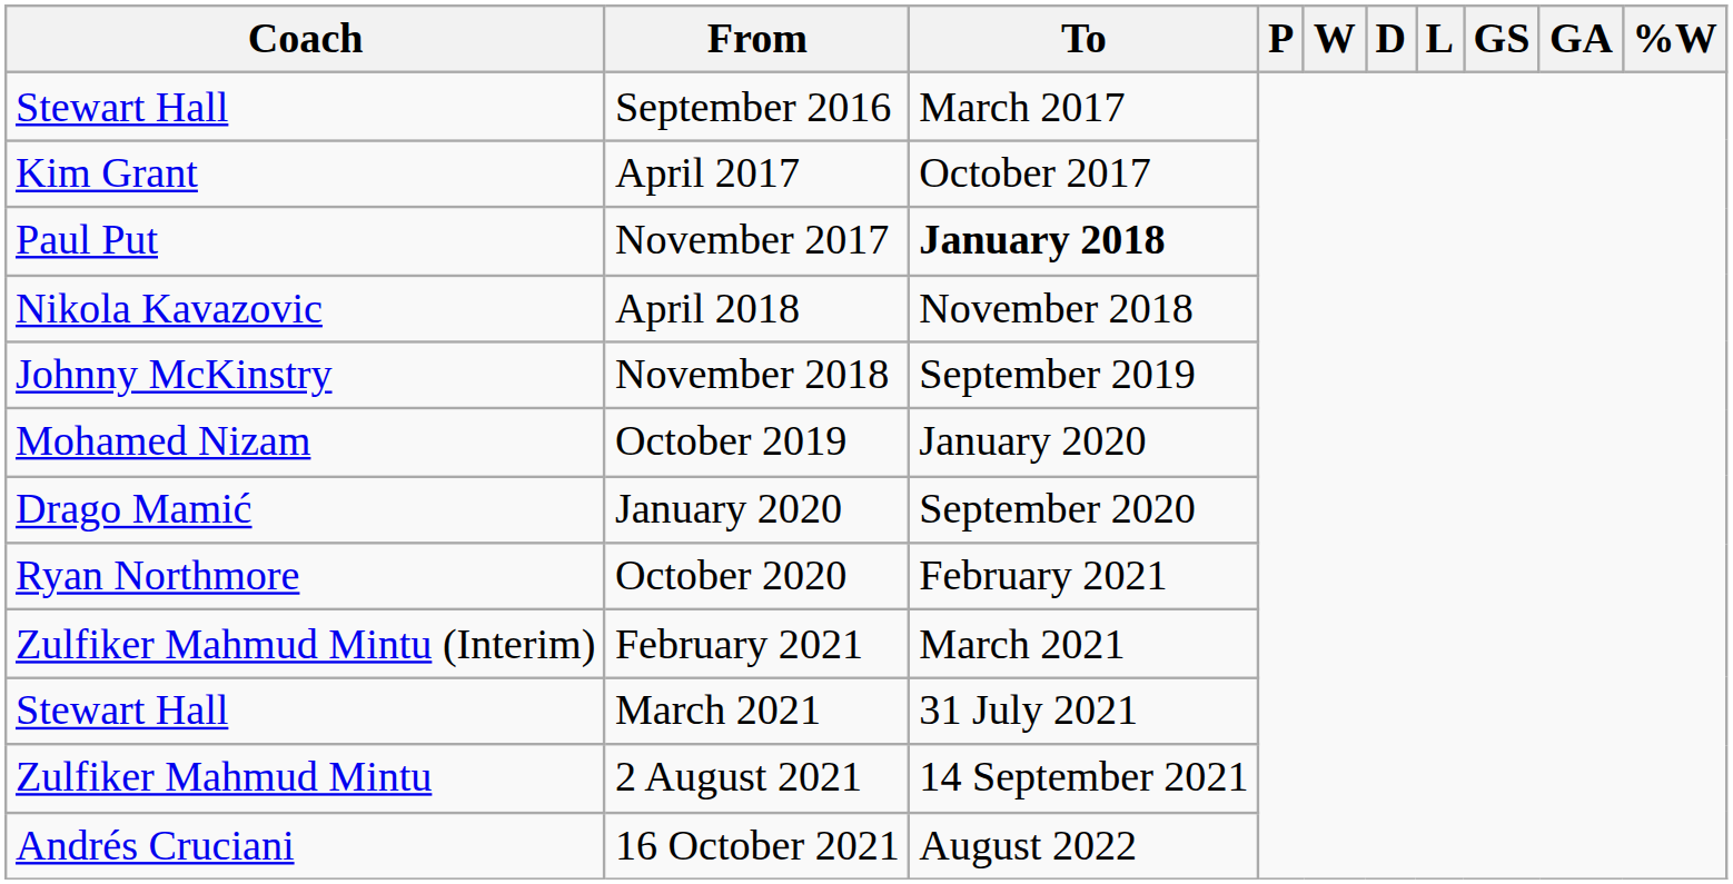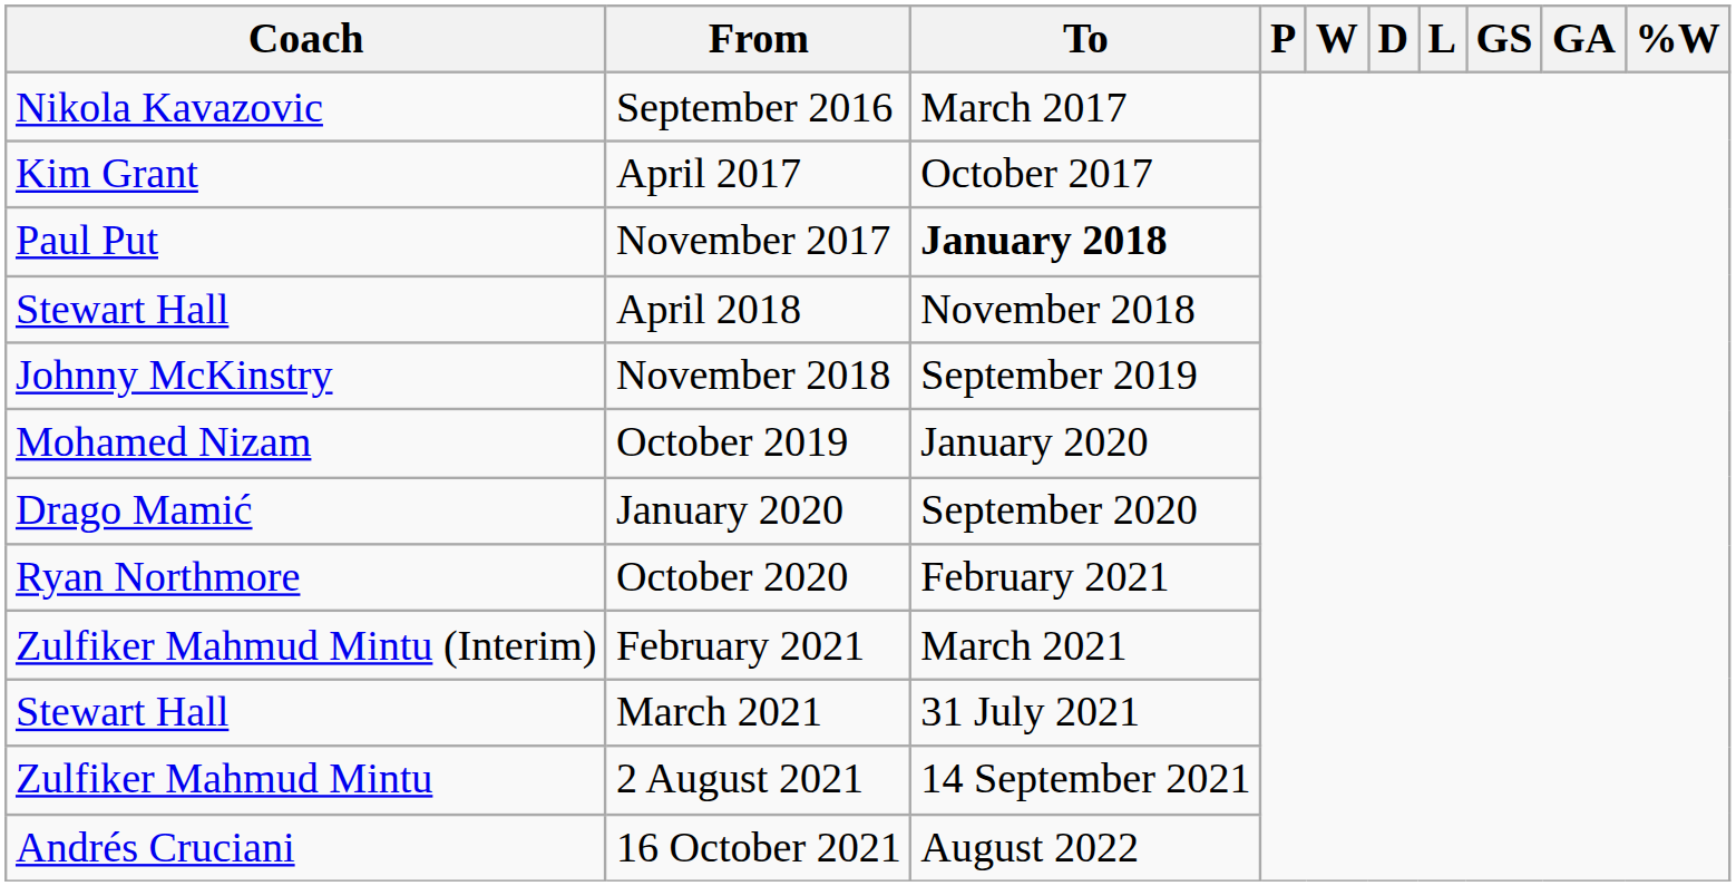 <table class="wikitable sortable" style="text-align: center">
 <tr>
 <th>Coach</th>
 <th class="unsortable">From</th>
 <th class="unsortable">To</th>
 <th abbr="1">P</th>
 <th abbr="1">W</th>
 <th abbr="0">D</th>
 <th abbr="1">L</th>
 <th abbr="2">GS</th>
 <th abbr="4">GA</th>
 <th abbr="50">%W</th>
 </tr>
 <tr>
-<td align=left> <a href='#'>Stewart Hall</a></td>
+<td align=left> <a href='#'>Nikola Kavazovic</a></td>
 <td align=left>September 2016</td>
 <td align=left>March 2017<br></td>
 </tr>
 <tr>
 <td align=left> <a href='#'>Kim Grant</a></td>
 <td align=left>April 2017</td>
 <td align=left>October 2017<br></td>
 </tr>
 <tr>
 <td align=left> <a href='#'>Paul Put</a></td>
 <td align=left>November 2017</td>
 <td align=left><strong>January 2018<br></strong></td>
 </tr>
 <tr>
-<td align=left> <a href='#'>Nikola Kavazovic</a></td>
+<td align=left> <a href='#'>Stewart Hall</a></td>
 <td align=left>April 2018</td>
 <td align=left>November 2018<br></td>
 </tr>
 <tr>
 <td align=left> <a href='#'>Johnny McKinstry</a></td>
 <td align=left>November 2018</td>
 <td align=left>September 2019<br></td>
 </tr>
 <tr>
 <td align=left> <a href='#'>Mohamed Nizam</a></td>
 <td align=left>October 2019</td>
 <td align=left>January 2020<br></td>
 </tr>
 <tr>
 <td align=left> <a href='#'>Drago Mamić</a></td>
 <td align=left>January 2020</td>
 <td align=left>September 2020<br></td>
 </tr>
 <tr>
 <td align=left> <a href='#'>Ryan Northmore</a></td>
 <td align=left>October 2020</td>
 <td align=left>February 2021<br></td>
 </tr>
 <tr>
 <td align=left> <a href='#'>Zulfiker Mahmud Mintu</a> (Interim)</td>
 <td align=left>February 2021</td>
 <td align=left>March 2021<br></td>
 </tr>
 <tr>
 <td align=left> <a href='#'>Stewart Hall</a></td>
 <td align=left>March 2021</td>
 <td align=left>31 July 2021<br></td>
 </tr>
 <tr>
 <td align=left> <a href='#'>Zulfiker Mahmud Mintu</a></td>
 <td align=left>2 August 2021</td>
 <td align=left>14 September 2021<br></td>
 </tr>
 <tr>
 <td align=left> <a href='#'>Andrés Cruciani</a></td>
 <td align=left>16 October 2021</td>
 <td align=left>August 2022<br></td>
 </tr>
 </table>
